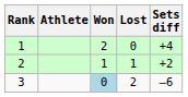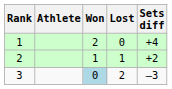 <table class="wikitable">
 <tr>
 <th>Rank</th>
 <th>Athlete</th>
 <th>Won</th>
 <th>Lost</th>
 <th>Sets<br>diff</th>
 </tr>
 <tr bgcolor="#ccffcc">
 <td align="center">1</td>
 <td><strong> </strong></td>
 <td align="center">2</td>
 <td align="center">0</td>
 <td align="center">+4</td>
 </tr>
 <tr bgcolor="#ccffcc">
 <td align="center">2</td>
 <td><strong> </strong></td>
 <td align="center">1</td>
 <td align="center">1</td>
 <td align="center">+2</td>
 </tr>
 <tr>
 <td align="center">3</td>
 <td></td>
 <td align="center" style="background: lightblue;">0</td>
 <td align="center">2</td>
-<td align="center">–6</td>
+<td align="center">–3</td>
 </tr>
 </table>
